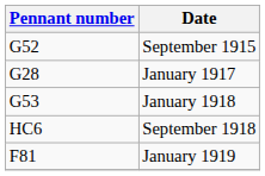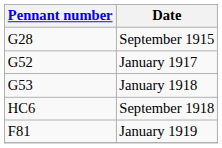 <table class="wikitable" style="text-align:left">
 <tr>
 <th><a href='#'>Pennant number</a></th>
 <th>Date</th>
 </tr>
 <tr>
-<td>G52</td>
+<td>G28</td>
 <td>September 1915</td>
 </tr>
 <tr>
-<td>G28</td>
+<td>G52</td>
 <td>January 1917</td>
 </tr>
 <tr>
 <td>G53</td>
 <td>January 1918</td>
 </tr>
 <tr>
 <td>HC6</td>
 <td>September 1918</td>
 </tr>
 <tr>
 <td>F81</td>
 <td>January 1919</td>
 </tr>
 <tr>
 </tr>
 </table>
